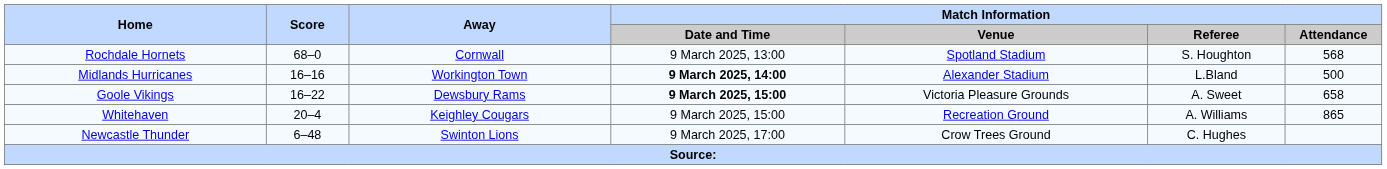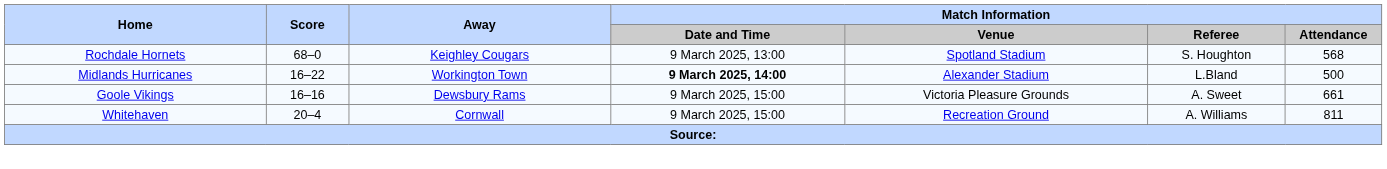 <table border=1 style="border-collapse:collapse; font-size:90%; text-align:center;" cellpadding=3 cellspacing=0 width=100%>
 <tr bgcolor=#C1D8FF>
 <th scope="col" rowspan=2 width=19%>Home</th>
 <th scope="col" rowspan=2 width=6%>Score</th>
 <th scope="col" rowspan=2 width=19%>Away</th>
 <th colspan=4>Match Information</th>
 </tr>
 <tr bgcolor=#CCCCCC>
 <th scope="col" width=17%>Date and Time</th>
 <th scope="col" width=22%>Venue</th>
 <th scope="col" width=10%>Referee</th>
 <th scope="col" width=7%>Attendance</th>
 </tr>
 <tr bgcolor=#F5FAFF>
 <td> <a href='#'>Rochdale Hornets</a></td>
 <td>68–0</td>
-<td> <a href='#'>Cornwall</a></td>
+<td> <a href='#'>Keighley Cougars</a></td>
 <td>9 March 2025, 13:00</td>
 <td><a href='#'>Spotland Stadium</a></td>
 <td>S. Houghton</td>
 <td>568</td>
 </tr>
 <tr bgcolor=#F5FAFF>
 <td> <a href='#'>Midlands Hurricanes</a></td>
-<td>16–16</td>
+<td>16–22</td>
 <td> <a href='#'>Workington Town</a></td>
 <td><strong>9 March 2025, 14:00</strong></td>
 <td><a href='#'>Alexander Stadium</a></td>
 <td>L.Bland</td>
 <td>500</td>
 </tr>
 <tr bgcolor=#F5FAFF>
 <td> <a href='#'>Goole Vikings</a></td>
-<td>16–22</td>
+<td>16–16</td>
 <td> <a href='#'>Dewsbury Rams</a></td>
-<td><strong>9 March 2025, 15:00</strong></td>
+<td>9 March 2025, 15:00</td>
 <td>Victoria Pleasure Grounds</td>
 <td>A. Sweet</td>
-<td>658</td>
+<td>661</td>
 </tr>
 <tr bgcolor=#F5FAFF>
 <td> <a href='#'>Whitehaven</a></td>
 <td>20–4</td>
-<td> <a href='#'>Keighley Cougars</a></td>
+<td> <a href='#'>Cornwall</a></td>
 <td>9 March 2025, 15:00</td>
 <td><a href='#'>Recreation Ground</a></td>
 <td>A. Williams</td>
-<td>865</td>
-</tr>
-<tr bgcolor=#F5FAFF>
-<td> <a href='#'>Newcastle Thunder</a></td>
-<td>6–48</td>
-<td> <a href='#'>Swinton Lions</a></td>
-<td>9 March 2025, 17:00</td>
-<td>Crow Trees Ground</td>
-<td>C. Hughes</td>
-<td></td>
+<td>811</td>
 </tr>
 <tr style="background:#c1d8ff;">
 <th colspan=7>Source:</th>
 </tr>
 </table>
